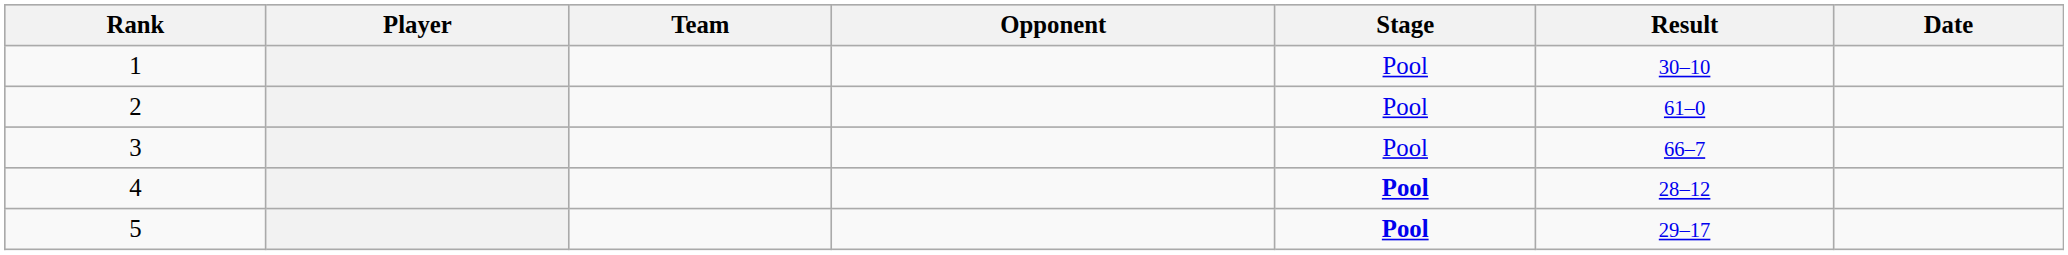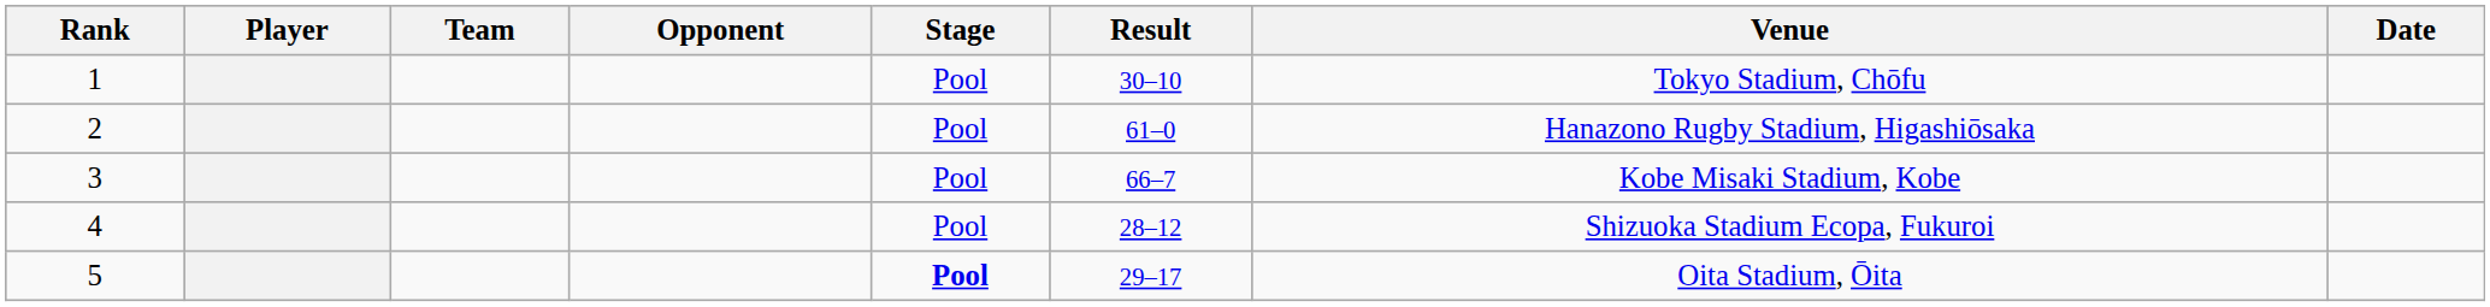 <table class="wikitable sortable" style="text-align:center;width:100%;font-size:95%">
 <tr>
 <th scope=col>Rank</th>
 <th scope=col>Player</th>
 <th scope=col>Team</th>
 <th scope=col>Opponent</th>
 <th scope=col>Stage</th>
 <th scope=col>Result</th>
+<th scope=col>Venue</th>
 <th scope=col>Date</th>
 </tr>
 <tr>
 <td>1</td>
 <th scope=row></th>
 <td></td>
 <td></td>
 <td><a href='#'>Pool</a></td>
 <td align=center><small><a href='#'>30–10</a></small></td>
+<td><a href='#'>Tokyo Stadium</a>, <a href='#'>Chōfu</a></td>
 <td></td>
 </tr>
 <tr>
 <td>2</td>
 <th scope=row></th>
 <td></td>
 <td></td>
 <td><a href='#'>Pool</a></td>
 <td align=center><small><a href='#'>61–0</a></small></td>
+<td><a href='#'>Hanazono Rugby Stadium</a>, <a href='#'>Higashiōsaka</a></td>
 <td></td>
 </tr>
 <tr>
 <td>3</td>
 <th scope=row></th>
 <td></td>
 <td></td>
 <td><a href='#'>Pool</a></td>
 <td align=center><small><a href='#'>66–7</a></small></td>
+<td><a href='#'>Kobe Misaki Stadium</a>, <a href='#'>Kobe</a></td>
 <td></td>
 </tr>
 <tr>
 <td>4</td>
 <th scope=row></th>
 <td></td>
 <td></td>
-<td><strong><a href='#'>Pool</a></strong></td>
+<td><a href='#'>Pool</a></td>
 <td align=center><small><a href='#'>28–12</a></small></td>
+<td><a href='#'>Shizuoka Stadium Ecopa</a>, <a href='#'>Fukuroi</a></td>
 <td></td>
 </tr>
 <tr>
 <td>5</td>
 <th scope=row></th>
 <td></td>
 <td></td>
 <td><strong><a href='#'>Pool</a></strong></td>
 <td align=center><small><a href='#'>29–17</a></small></td>
+<td><a href='#'>Oita Stadium</a>, <a href='#'>Ōita</a></td>
 <td></td>
 </tr>
 </table>
